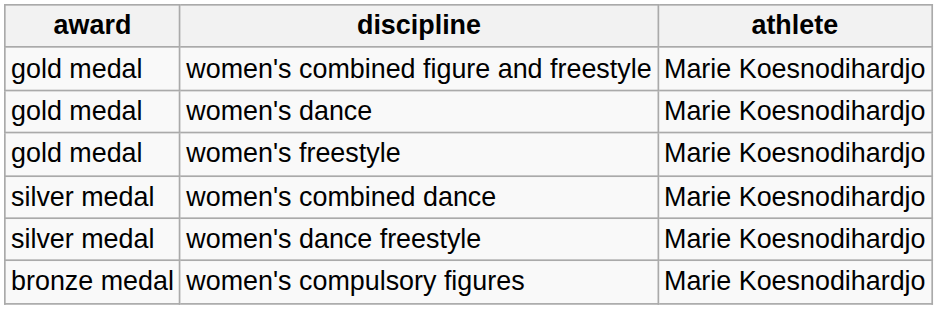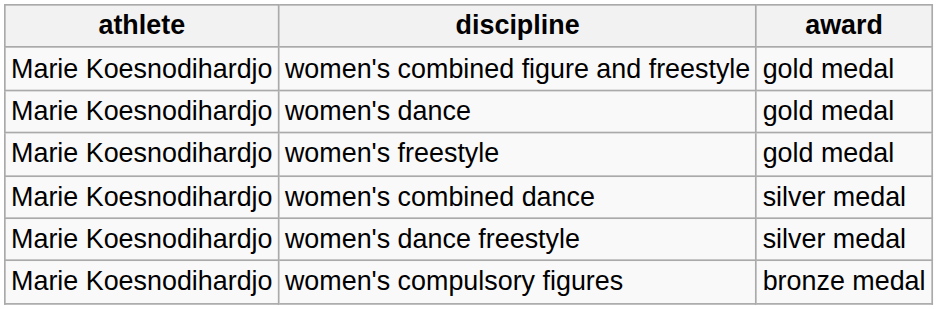 <table class="wikitable">
 <tr>
+<th>athlete</th>
+<th>discipline</th>
 <th>award</th>
-<th>discipline</th>
-<th>athlete</th>
 </tr>
 <tr>
+<td>Marie Koesnodihardjo</td>
+<td>women's combined figure and freestyle</td>
 <td>gold medal</td>
-<td>women's combined figure and freestyle</td>
-<td>Marie Koesnodihardjo</td>
 </tr>
 <tr>
+<td>Marie Koesnodihardjo</td>
+<td>women's dance</td>
 <td>gold medal</td>
-<td>women's dance</td>
-<td>Marie Koesnodihardjo</td>
 </tr>
 <tr>
+<td>Marie Koesnodihardjo</td>
+<td>women's freestyle</td>
 <td>gold medal</td>
-<td>women's freestyle</td>
-<td>Marie Koesnodihardjo</td>
 </tr>
 <tr>
+<td>Marie Koesnodihardjo</td>
+<td>women's combined dance</td>
 <td>silver medal</td>
-<td>women's combined dance</td>
-<td>Marie Koesnodihardjo</td>
 </tr>
 <tr>
+<td>Marie Koesnodihardjo</td>
+<td>women's dance freestyle</td>
 <td>silver medal</td>
-<td>women's dance freestyle</td>
-<td>Marie Koesnodihardjo</td>
 </tr>
 <tr>
+<td>Marie Koesnodihardjo</td>
+<td>women's compulsory figures</td>
 <td>bronze medal</td>
-<td>women's compulsory figures</td>
-<td>Marie Koesnodihardjo</td>
 </tr>
 </table>
